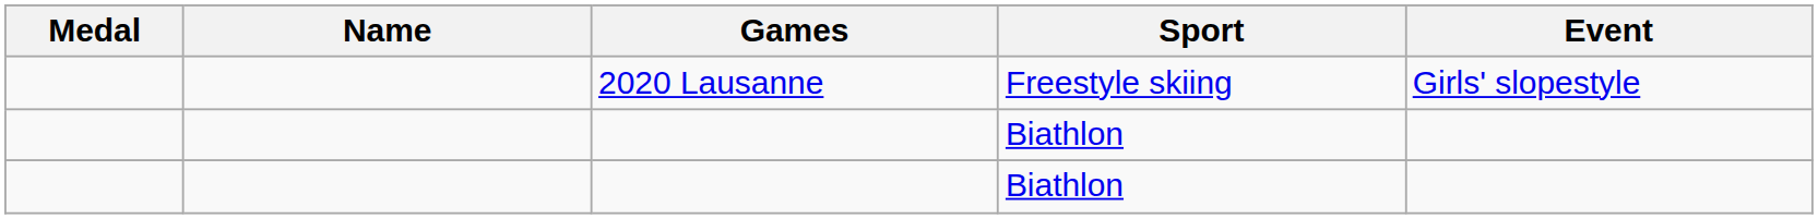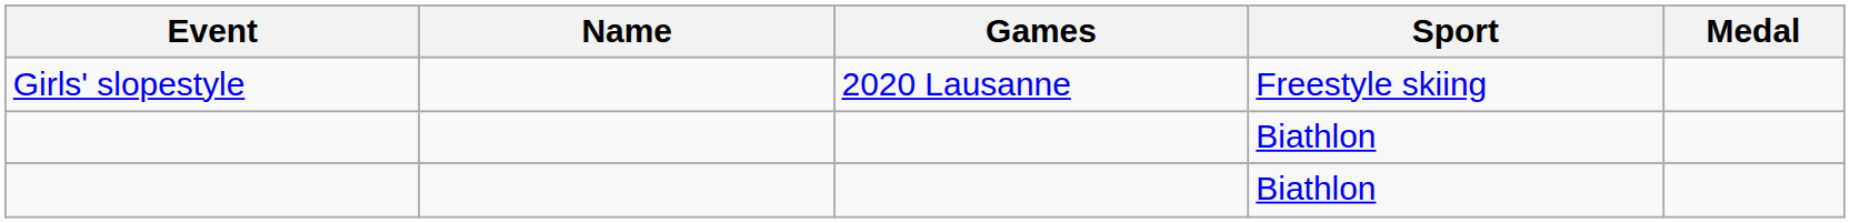 <table class="wikitable sortable">
 <tr>
-<th style="width:5em">Medal</th>
+<th style="width:12em">Event</th>
 <th style="width:12em">Name</th>
 <th style="width:12em">Games</th>
 <th style="width:12em">Sport</th>
-<th style="width:12em">Event</th>
+<th style="width:5em">Medal</th>
 </tr>
 <tr>
-<td></td>
+<td><a href='#'>Girls' slopestyle</a></td>
 <td></td>
 <td> <a href='#'>2020 Lausanne</a></td>
 <td> <a href='#'>Freestyle skiing</a></td>
-<td><a href='#'>Girls' slopestyle</a></td>
+<td></td>
 </tr>
 <tr>
 <td></td>
 <td></td>
 <td></td>
 <td> <a href='#'>Biathlon</a></td>
 <td></td>
 </tr>
 <tr>
 <td></td>
 <td></td>
 <td></td>
 <td> <a href='#'>Biathlon</a></td>
 <td></td>
 </tr>
 </table>
